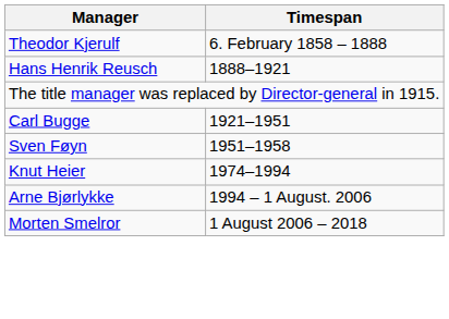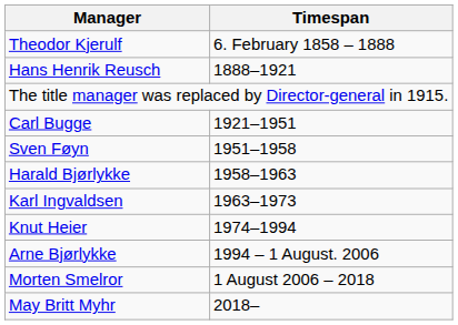 <table class="wikitable">
 <tr>
 <th>Manager</th>
 <th>Timespan</th>
 </tr>
 <tr>
 <td><a href='#'>Theodor Kjerulf</a></td>
 <td>6. February 1858 – 1888</td>
 </tr>
 <tr>
 <td><a href='#'>Hans Henrik Reusch</a></td>
 <td>1888–1921</td>
 </tr>
 <tr>
 <td colspan=2>The title <a href='#'>manager</a> was replaced by <a href='#'>Director-general</a> in 1915.</td>
 </tr>
 <tr>
 <td><a href='#'>Carl Bugge</a></td>
 <td>1921–1951</td>
 </tr>
 <tr>
 <td><a href='#'>Sven Føyn</a></td>
 <td>1951–1958</td>
 </tr>
 <tr>
+<td><a href='#'>Harald Bjørlykke</a></td>
+<td>1958–1963</td>
+</tr>
+<tr>
+<td><a href='#'>Karl Ingvaldsen</a></td>
+<td>1963–1973</td>
+</tr>
+<tr>
 <td><a href='#'>Knut Heier</a></td>
 <td>1974–1994</td>
 </tr>
 <tr>
 <td><a href='#'>Arne Bjørlykke</a></td>
 <td>1994 – 1 August. 2006</td>
 </tr>
 <tr>
 <td><a href='#'>Morten Smelror</a></td>
 <td>1 August 2006 – 2018</td>
 </tr>
+<tr>
+<td><a href='#'>May Britt Myhr</a></td>
+<td>2018–</td>
+</tr>
 </table>
